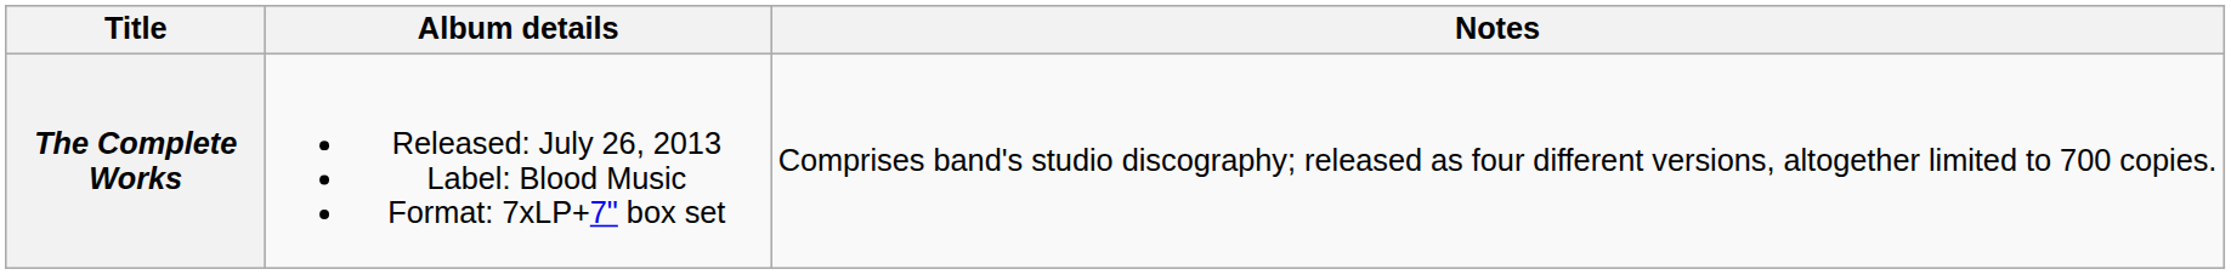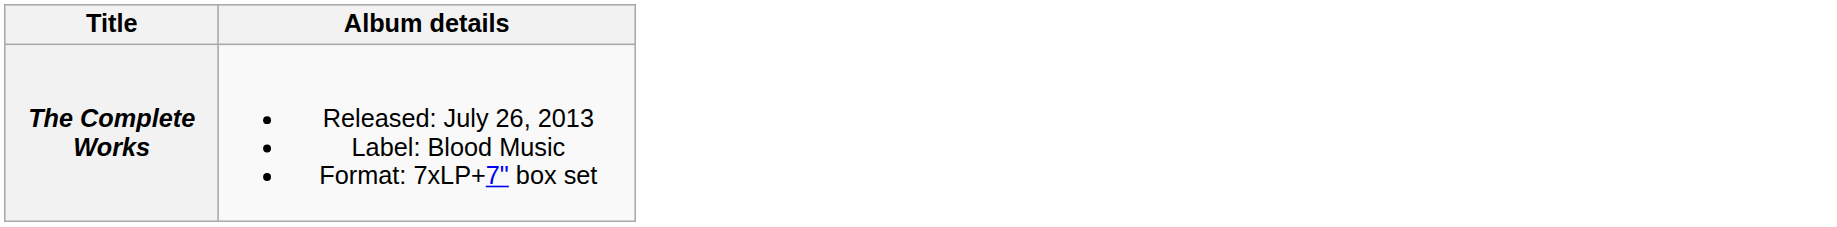 <table class="wikitable plainrowheaders" style="text-align:center;">
 <tr>
 <th scope="col" style="width:8em;">Title</th>
 <th scope="col" style="width:16em;">Album details</th>
-<th scope="col">Notes</th>
 </tr>
 <tr>
 <th scope="row"><em>The Complete Works</em></th>
 <td><br><ul><li>Released: July 26, 2013</li><li>Label: Blood Music</li><li>Format: 7xLP+<a href='#'>7"</a> box set</li></ul></td>
-<td>Comprises band's studio discography; released as four different versions, altogether limited to 700 copies.</td>
 </tr>
 </table>
